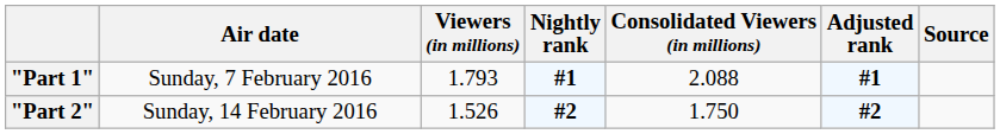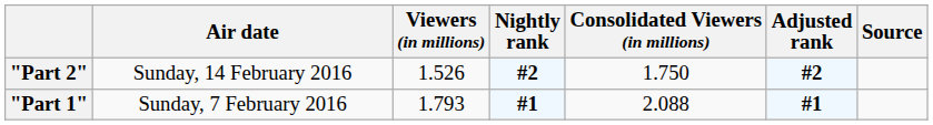 <table class="wikitable sortable" style="text-align:center; font-size:98%; line-height:16px;">
 <tr>
 <th scope="col" class="unsortable"></th>
 <th style="width:14em;" class="unsortable">Air date</th>
 <th>Viewers<br><small><em>(in millions)</em></small></th>
 <th>Nightly<br>rank</th>
 <th>Consolidated Viewers<br><small><em>(in millions)</em></small></th>
 <th>Adjusted<br>rank</th>
 <th class="unsortable">Source</th>
 </tr>
 <tr>
+<th>"Part 2"</th>
+<td style="text-align:centre">Sunday, 14 February 2016</td>
+<td>1.526</td>
+<td style="background:#F0F8FF"><strong>#2</strong></td>
+<td>1.750</td>
+<td style="background:#F0F8FF"><strong>#2</strong></td>
+<td></td>
+</tr>
+<tr>
 <th>"Part 1"</th>
 <td style="text-align:centre">Sunday, 7 February 2016</td>
 <td>1.793</td>
 <td style="background:#F0F8FF"><strong>#1</strong></td>
 <td>2.088</td>
 <td style="background:#F0F8FF"><strong>#1</strong></td>
 <td></td>
 </tr>
-<tr>
-<th>"Part 2"</th>
-<td style="text-align:centre">Sunday, 14 February 2016</td>
-<td>1.526</td>
-<td style="background:#F0F8FF"><strong>#2</strong></td>
-<td>1.750</td>
-<td style="background:#F0F8FF"><strong>#2</strong></td>
-<td></td>
-</tr>
 </table>
